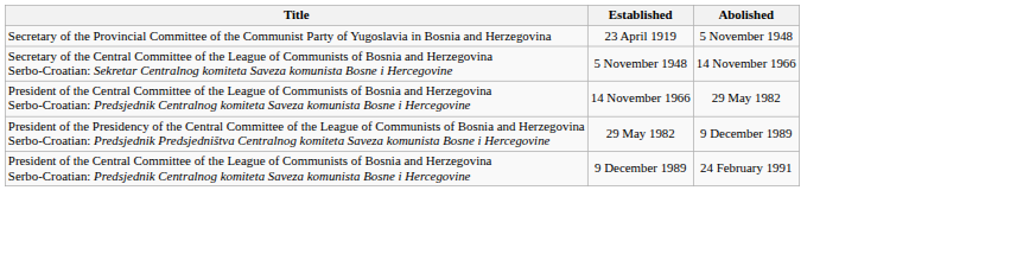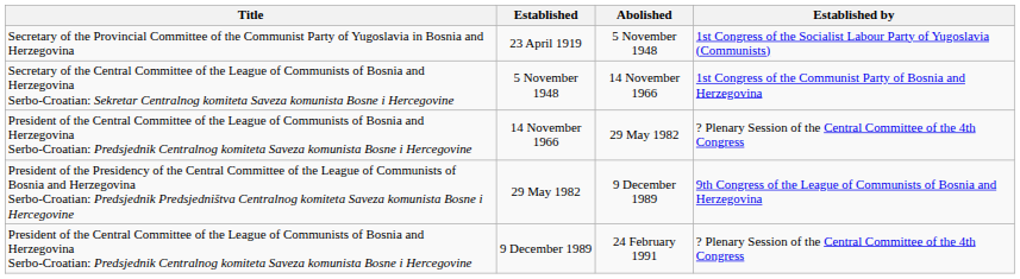 <table class="wikitable sortable">
 <tr>
 <th scope=col>Title</th>
 <th scope=col>Established</th>
 <th scope=col>Abolished</th>
+<th scope=col>Established by</th>
 </tr>
 <tr>
 <td>Secretary of the Provincial Committee of the Communist Party of Yugoslavia in Bosnia and Herzegovina<br></td>
 <td align="center">23 April 1919</td>
 <td align="center">5 November 1948</td>
+<td><a href='#'>1st Congress of the Socialist Labour Party of Yugoslavia (Communists)</a></td>
 </tr>
 <tr>
 <td>Secretary of the Central Committee of the League of Communists of Bosnia and Herzegovina<br>Serbo-Croatian: <em>Sekretar Centralnog komiteta Saveza komunista Bosne i Hercegovine</em></td>
 <td align="center">5 November 1948</td>
 <td align="center">14 November 1966</td>
+<td><a href='#'>1st Congress of the Communist Party of Bosnia and Herzegovina</a></td>
 </tr>
 <tr>
 <td>President of the Central Committee of the League of Communists of Bosnia and Herzegovina<br>Serbo-Croatian: <em>Predsjednik Centralnog komiteta Saveza komunista Bosne i Hercegovine</em></td>
 <td align="center">14 November 1966</td>
 <td align="center">29 May 1982</td>
+<td>? Plenary Session of the <a href='#'>Central Committee of the 4th Congress</a></td>
 </tr>
 <tr>
 <td>President of the Presidency of the Central Committee of the League of Communists of Bosnia and Herzegovina<br>Serbo-Croatian: <em>Predsjednik Predsjedništva Centralnog komiteta Saveza komunista Bosne i Hercegovine</em></td>
 <td align="center">29 May 1982</td>
 <td align="center">9 December 1989</td>
+<td><a href='#'>9th Congress of the League of Communists of Bosnia and Herzegovina</a></td>
 </tr>
 <tr>
 <td>President of the Central Committee of the League of Communists of Bosnia and Herzegovina<br>Serbo-Croatian: <em>Predsjednik Centralnog komiteta Saveza komunista Bosne i Hercegovine</em></td>
 <td align="center">9 December 1989</td>
 <td align="center">24 February 1991</td>
+<td>? Plenary Session of the <a href='#'>Central Committee of the 4th Congress</a></td>
 </tr>
 </table>
